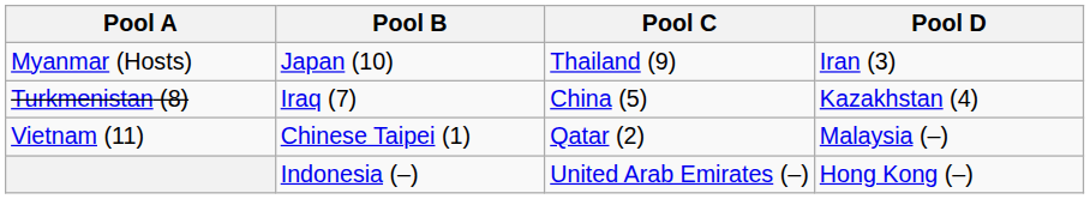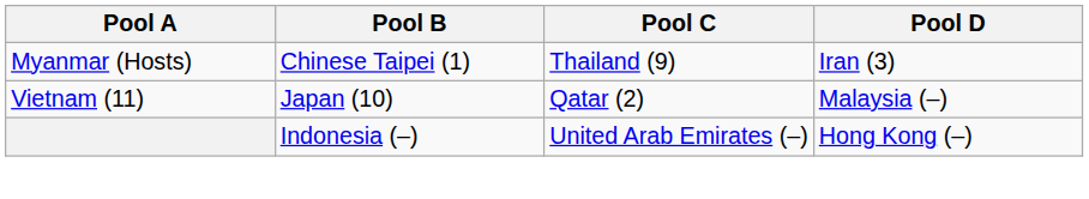 <table class="wikitable">
 <tr>
 <th width=25%>Pool A</th>
 <th width=25%>Pool B</th>
 <th width=25%>Pool C</th>
 <th width=25%>Pool D</th>
 </tr>
 <tr>
 <td> <a href='#'>Myanmar</a> (Hosts)</td>
-<td> <a href='#'>Japan</a> (10)</td>
+<td> <a href='#'>Chinese Taipei</a> (1)</td>
 <td> <a href='#'>Thailand</a> (9)</td>
 <td> <a href='#'>Iran</a> (3)</td>
 </tr>
 <tr>
-<td> <s><a href='#'>Turkmenistan</a> (8)</s></td>
-<td> <a href='#'>Iraq</a> (7)</td>
-<td> <a href='#'>China</a> (5)</td>
-<td> <a href='#'>Kazakhstan</a> (4)</td>
-</tr>
-<tr>
 <td> <a href='#'>Vietnam</a> (11)</td>
-<td> <a href='#'>Chinese Taipei</a> (1)</td>
+<td> <a href='#'>Japan</a> (10)</td>
 <td> <a href='#'>Qatar</a> (2)</td>
 <td> <a href='#'>Malaysia</a> (–)</td>
 </tr>
 <tr>
 <th></th>
 <td> <a href='#'>Indonesia</a> (–)</td>
 <td> <a href='#'>United Arab Emirates</a> (–)</td>
 <td> <a href='#'>Hong Kong</a> (–)</td>
 </tr>
 </table>
